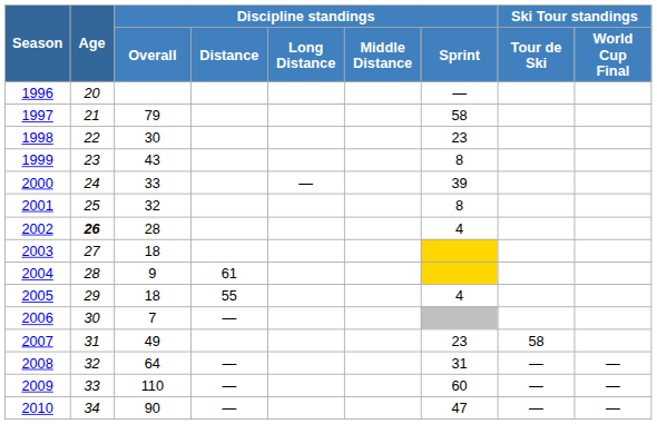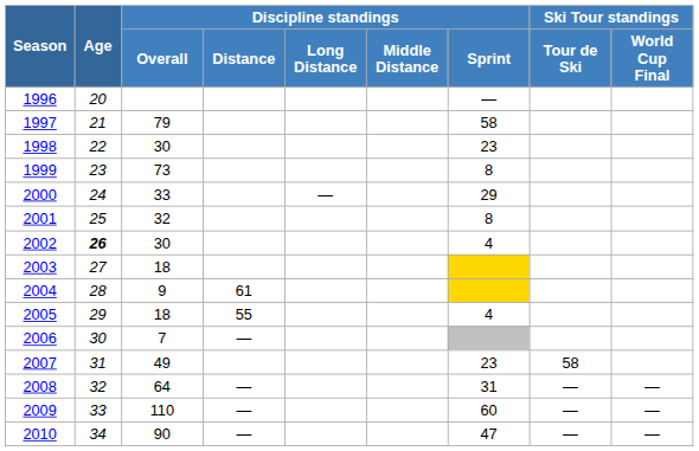 <table class="wikitable" style="font-size:95%; text-align:center; border:grey solid 1px; border-collapse:collapse; background:#ffffff;">
 <tr>
 <th style="background-color:#369; color:white; width:60px;" rowspan="2"> Season </th>
 <th style="background-color:#369; color:white; width:40px;" rowspan="2"> Age </th>
 <th style="background-color:#4180be; color:white;" colspan="5">Discipline standings</th>
 <th style="background-color:#4180be; color:white;" colspan="2">Ski Tour standings</th>
 </tr>
 <tr>
 <th style="background-color:#4180be; color:white; width:75px;">Overall</th>
 <th style="background-color:#4180be; color:white; width:75px;">Distance</th>
 <th style="background-color:#4180be; color:white; width:75px;">Long Distance</th>
 <th style="background-color:#4180be; color:white; width:75px;">Middle Distance</th>
 <th style="background-color:#4180be; color:white; width:75px;">Sprint</th>
 <th style="background-color:#4180be; color:white; width:75px;">Tour de<br>Ski</th>
 <th style="background-color:#4180be; color:white; width:75px;">World Cup<br>Final</th>
 </tr>
 <tr>
 <td><a href='#'>1996</a></td>
 <td><em>20</em></td>
 <td></td>
 <td></td>
 <td></td>
 <td></td>
 <td>—</td>
 <td></td>
 <td></td>
 </tr>
 <tr>
 <td><a href='#'>1997</a></td>
 <td><em>21</em></td>
 <td>79</td>
 <td></td>
 <td></td>
 <td></td>
 <td>58</td>
 <td></td>
 <td></td>
 </tr>
 <tr>
 <td><a href='#'>1998</a></td>
 <td><em>22</em></td>
 <td>30</td>
 <td></td>
 <td></td>
 <td></td>
 <td>23</td>
 <td></td>
 <td></td>
 </tr>
 <tr>
 <td><a href='#'>1999</a></td>
 <td><em>23</em></td>
-<td>43</td>
+<td>73</td>
 <td></td>
 <td></td>
 <td></td>
 <td>8</td>
 <td></td>
 <td></td>
 </tr>
 <tr>
 <td><a href='#'>2000</a></td>
 <td><em>24</em></td>
 <td>33</td>
 <td></td>
 <td>—</td>
 <td></td>
-<td>39</td>
+<td>29</td>
 <td></td>
 <td></td>
 </tr>
 <tr>
 <td><a href='#'>2001</a></td>
 <td><em>25</em></td>
 <td>32</td>
 <td></td>
 <td></td>
 <td></td>
 <td>8</td>
 <td></td>
 <td></td>
 </tr>
 <tr>
 <td><a href='#'>2002</a></td>
 <td><strong><em>26</em></strong></td>
-<td>28</td>
+<td>30</td>
 <td></td>
 <td></td>
 <td></td>
 <td>4</td>
 <td></td>
 <td></td>
 </tr>
 <tr>
 <td><a href='#'>2003</a></td>
 <td><em>27</em></td>
 <td>18</td>
 <td></td>
 <td></td>
 <td></td>
 <td style="background:gold;"></td>
 <td></td>
 <td></td>
 </tr>
 <tr>
 <td><a href='#'>2004</a></td>
 <td><em>28</em></td>
 <td>9</td>
 <td>61</td>
 <td></td>
 <td></td>
 <td style="background:gold;"></td>
 <td></td>
 <td></td>
 </tr>
 <tr>
 <td><a href='#'>2005</a></td>
 <td><em>29</em></td>
 <td>18</td>
 <td>55</td>
 <td></td>
 <td></td>
 <td>4</td>
 <td></td>
 <td></td>
 </tr>
 <tr>
 <td><a href='#'>2006</a></td>
 <td><em>30</em></td>
 <td>7</td>
 <td>—</td>
 <td></td>
 <td></td>
 <td style="background:silver;"></td>
 <td></td>
 <td></td>
 </tr>
 <tr>
 <td><a href='#'>2007</a></td>
 <td><em>31</em></td>
 <td>49</td>
 <td></td>
 <td></td>
 <td></td>
 <td>23</td>
 <td>58</td>
 <td></td>
 </tr>
 <tr>
 <td><a href='#'>2008</a></td>
 <td><em>32</em></td>
 <td>64</td>
 <td>—</td>
 <td></td>
 <td></td>
 <td>31</td>
 <td>—</td>
 <td>—</td>
 </tr>
 <tr>
 <td><a href='#'>2009</a></td>
 <td><em>33</em></td>
 <td>110</td>
 <td>—</td>
 <td></td>
 <td></td>
 <td>60</td>
 <td>—</td>
 <td>—</td>
 </tr>
 <tr>
 <td><a href='#'>2010</a></td>
 <td><em>34</em></td>
 <td>90</td>
 <td>—</td>
 <td></td>
 <td></td>
 <td>47</td>
 <td>—</td>
 <td>—</td>
 </tr>
 </table>
